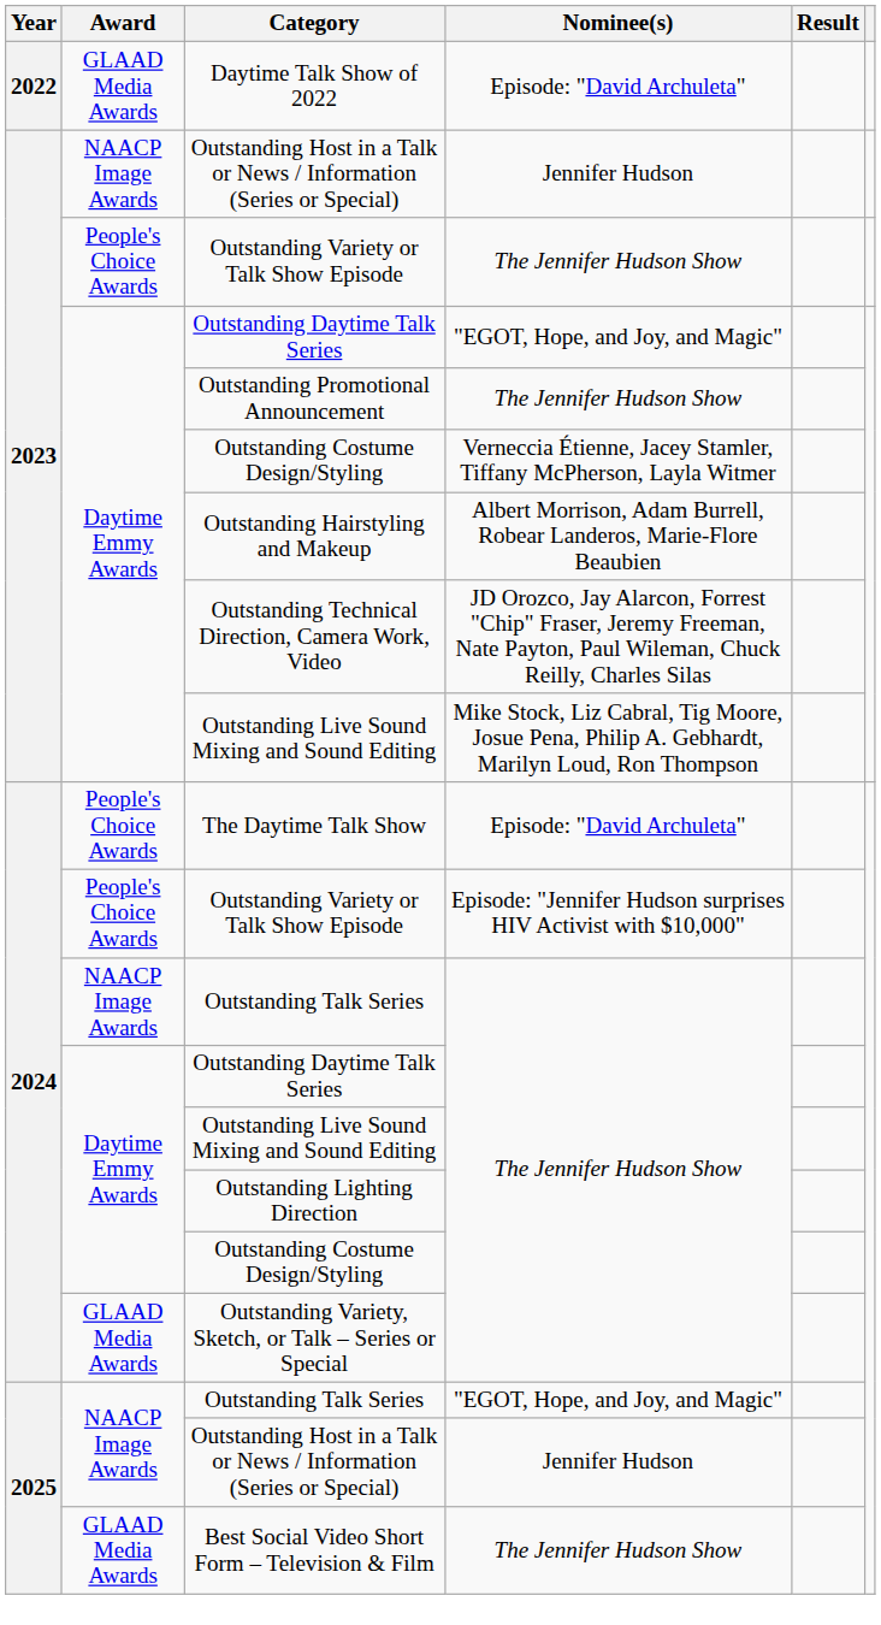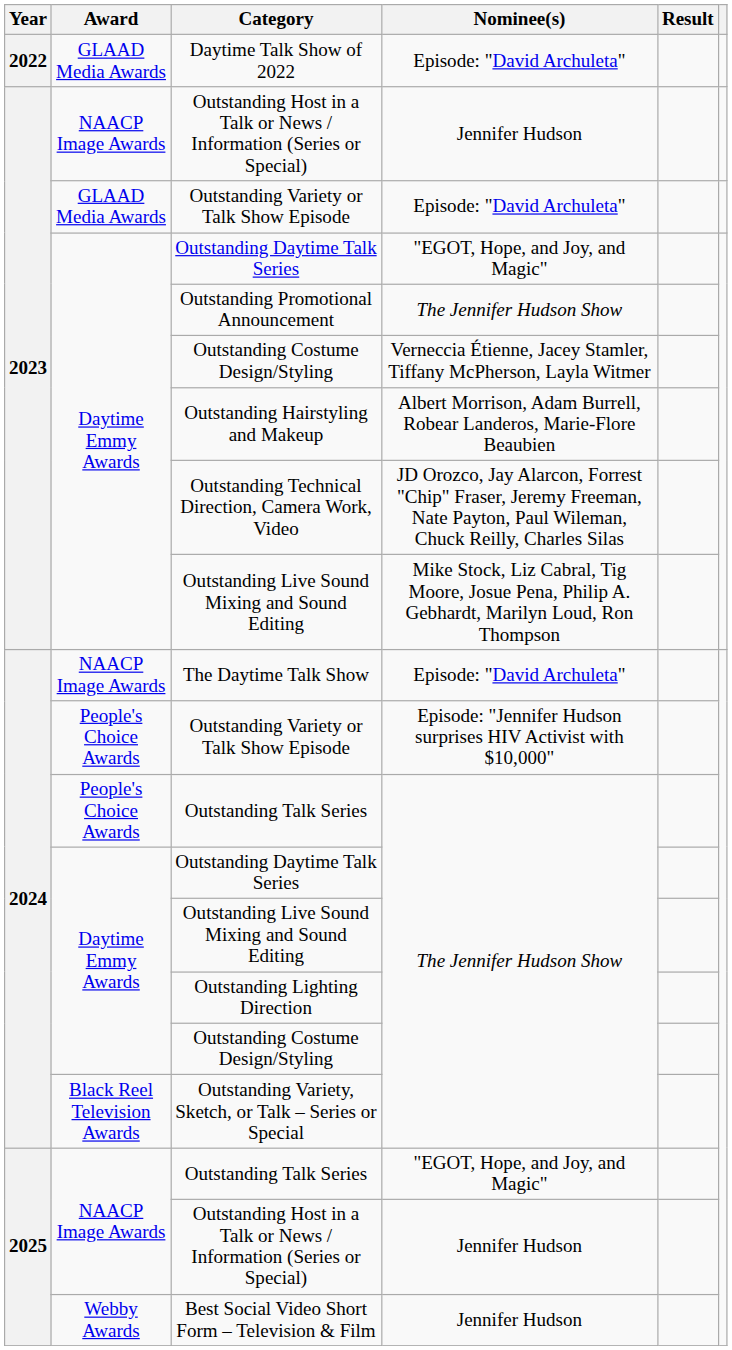 <table class="wikitable plainrowheaders sortable" style="text-align: center">
 <tr>
 <th scope="col">Year</th>
 <th scope="col">Award</th>
 <th scope="col">Category</th>
 <th scope="col">Nominee(s)</th>
 <th scope="col">Result</th>
 <th scope="col" class="unsortable"></th>
 </tr>
 <tr>
 <th>2022</th>
 <td><a href='#'>GLAAD Media Awards</a></td>
 <td>Daytime Talk Show of 2022</td>
 <td>Episode: "<a href='#'>David Archuleta</a>"</td>
 <td></td>
 <td></td>
 </tr>
 <tr>
 <th rowspan=8>2023</th>
 <td><a href='#'>NAACP Image Awards</a></td>
 <td>Outstanding Host in a Talk or News / Information (Series or Special)</td>
 <td>Jennifer Hudson</td>
 <td></td>
 <td></td>
 </tr>
 <tr>
-<td><a href='#'>People's Choice Awards</a></td>
+<td><a href='#'>GLAAD Media Awards</a></td>
 <td>Outstanding Variety or Talk Show Episode</td>
-<td><em>The Jennifer Hudson Show</em></td>
+<td>Episode: "<a href='#'>David Archuleta</a>"</td>
 <td></td>
 <td></td>
 </tr>
 <tr>
 <td rowspan="6"><a href='#'>Daytime Emmy Awards</a></td>
 <td><a href='#'>Outstanding Daytime Talk Series</a></td>
 <td>"EGOT, Hope, and Joy, and Magic"</td>
 <td></td>
 <td rowspan=6></td>
 </tr>
 <tr>
 <td>Outstanding Promotional Announcement</td>
 <td><em>The Jennifer Hudson Show</em></td>
 <td></td>
 </tr>
 <tr>
 <td>Outstanding Costume Design/Styling</td>
 <td>Verneccia Étienne, Jacey Stamler, Tiffany McPherson, Layla Witmer</td>
 <td></td>
 </tr>
 <tr>
 <td>Outstanding Hairstyling and Makeup</td>
 <td>Albert Morrison, Adam Burrell, Robear Landeros, Marie-Flore Beaubien</td>
 <td></td>
 </tr>
 <tr>
 <td>Outstanding Technical Direction, Camera Work, Video</td>
 <td>JD Orozco, Jay Alarcon, Forrest "Chip" Fraser, Jeremy Freeman, Nate Payton, Paul Wileman, Chuck Reilly, Charles Silas</td>
 <td></td>
 </tr>
 <tr>
 <td>Outstanding Live Sound Mixing and Sound Editing</td>
 <td>Mike Stock, Liz Cabral, Tig Moore, Josue Pena, Philip A. Gebhardt, Marilyn Loud, Ron Thompson</td>
 <td></td>
 </tr>
 <tr>
 <th rowspan=8>2024</th>
-<td><a href='#'>People's Choice Awards</a></td>
+<td><a href='#'>NAACP Image Awards</a></td>
 <td>The Daytime Talk Show</td>
 <td>Episode: "<a href='#'>David Archuleta</a>"</td>
 <td></td>
 </tr>
 <tr>
 <td><a href='#'>People's Choice Awards</a></td>
 <td>Outstanding Variety or Talk Show Episode</td>
 <td>Episode: "Jennifer Hudson surprises HIV Activist with $10,000"</td>
 <td></td>
 </tr>
 <tr>
-<td><a href='#'>NAACP Image Awards</a></td>
+<td><a href='#'>People's Choice Awards</a></td>
 <td>Outstanding Talk Series</td>
 <td rowspan=6><em>The Jennifer Hudson Show</em></td>
 <td></td>
 </tr>
 <tr>
 <td rowspan="4"><a href='#'>Daytime Emmy Awards</a></td>
 <td>Outstanding Daytime Talk Series</td>
 <td></td>
 </tr>
 <tr>
 <td>Outstanding Live Sound Mixing and Sound Editing</td>
 <td></td>
 </tr>
 <tr>
 <td>Outstanding Lighting Direction</td>
 <td></td>
 </tr>
 <tr>
 <td>Outstanding Costume Design/Styling</td>
 <td></td>
 </tr>
 <tr>
-<td><a href='#'>GLAAD Media Awards</a></td>
+<td><a href='#'>Black Reel Television Awards</a></td>
 <td>Outstanding Variety, Sketch, or Talk – Series or Special</td>
 <td></td>
 </tr>
 <tr>
 <th rowspan=3>2025</th>
 <td rowspan=2><a href='#'>NAACP Image Awards</a></td>
 <td>Outstanding Talk Series</td>
 <td>"EGOT, Hope, and Joy, and Magic"</td>
 <td></td>
 </tr>
 <tr>
 <td>Outstanding Host in a Talk or News / Information (Series or Special)</td>
 <td>Jennifer Hudson</td>
 <td></td>
 </tr>
 <tr>
-<td><a href='#'>GLAAD Media Awards</a></td>
+<td><a href='#'>Webby Awards</a></td>
 <td>Best Social Video Short Form – Television & Film</td>
-<td><em>The Jennifer Hudson Show</em></td>
+<td>Jennifer Hudson</td>
 <td></td>
 </tr>
 </table>
